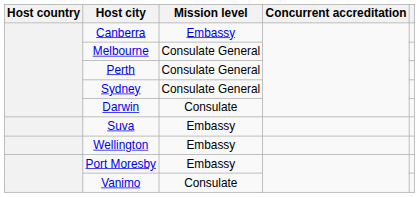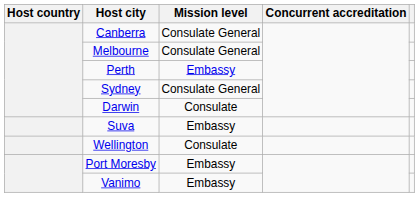 <table class="wikitable plainrowheaders" style="text-align:center;">
 <tr>
 <th scope="col">Host country</th>
 <th scope="col">Host city</th>
 <th scope="col">Mission level</th>
 <th scope="col">Concurrent accreditation</th>
 <th scope="col"></th>
 </tr>
 <tr>
 <th scope="row" rowspan="5"></th>
 <td><a href='#'>Canberra</a></td>
-<td><a href='#'>Embassy</a></td>
+<td>Consulate General</td>
 <td rowspan="5"></td>
 <td></td>
 </tr>
 <tr>
 <td><a href='#'>Melbourne</a></td>
 <td>Consulate General</td>
 <td></td>
 </tr>
 <tr>
 <td><a href='#'>Perth</a></td>
-<td>Consulate General</td>
+<td><a href='#'>Embassy</a></td>
 <td></td>
 </tr>
 <tr>
 <td><a href='#'>Sydney</a></td>
 <td>Consulate General</td>
 <td></td>
 </tr>
 <tr>
 <td><a href='#'>Darwin</a></td>
 <td>Consulate</td>
 <td></td>
 </tr>
 <tr>
 <th scope="row"></th>
 <td><a href='#'>Suva</a></td>
 <td>Embassy</td>
 <td></td>
 <td></td>
 </tr>
 <tr>
 <th scope="row"></th>
 <td><a href='#'>Wellington</a></td>
-<td>Embassy</td>
+<td>Consulate</td>
 <td></td>
 <td></td>
 </tr>
 <tr>
 <th scope="row" rowspan="2"></th>
 <td><a href='#'>Port Moresby</a></td>
 <td>Embassy</td>
 <td rowspan="2"></td>
 <td></td>
 </tr>
 <tr>
 <td><a href='#'>Vanimo</a></td>
-<td>Consulate</td>
+<td>Embassy</td>
 <td></td>
 </tr>
 </table>
